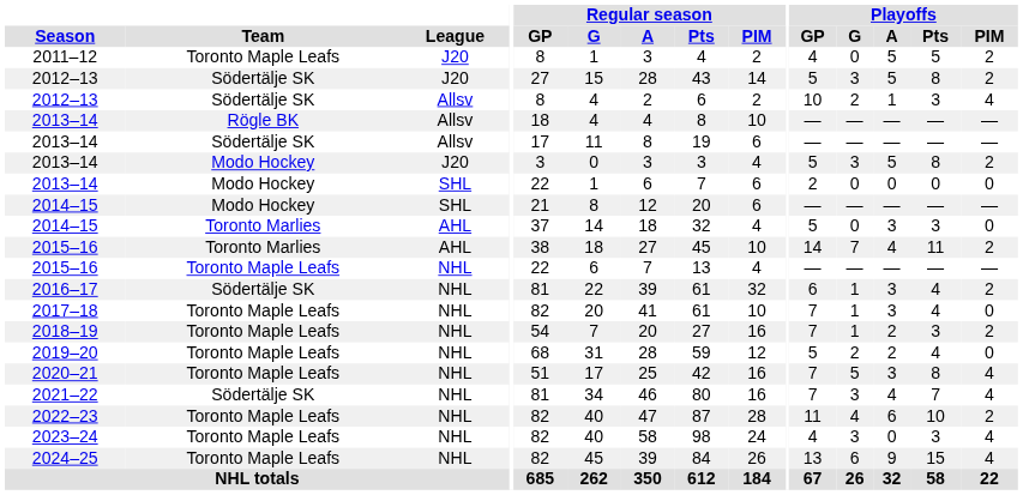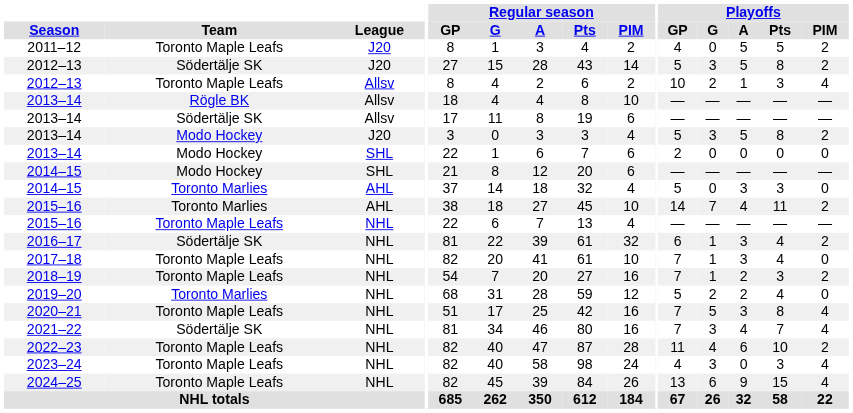 <table border="0" cellpadding="1" cellspacing="0" style="text-align:center; width:60em;">
 <tr bgcolor="#e0e0e0">
 <th colspan="3" bgcolor="#ffffff"></th>
 <th rowspan="107" bgcolor="#ffffff"></th>
 <th colspan="5"><a href='#'>Regular season</a></th>
 <th rowspan="107" bgcolor="#ffffff"></th>
 <th colspan="5"><a href='#'>Playoffs</a></th>
 </tr>
 <tr bgcolor="#e0e0e0">
 <th><a href='#'>Season</a></th>
 <th>Team</th>
 <th>League</th>
 <th>GP</th>
 <th><a href='#'>G</a></th>
 <th><a href='#'>A</a></th>
 <th><a href='#'>Pts</a></th>
 <th><a href='#'>PIM</a></th>
 <th>GP</th>
 <th>G</th>
 <th>A</th>
 <th>Pts</th>
 <th>PIM</th>
 </tr>
 <tr>
 <td>2011–12</td>
 <td>Toronto Maple Leafs</td>
 <td><a href='#'>J20</a></td>
 <td>8</td>
 <td>1</td>
 <td>3</td>
 <td>4</td>
 <td>2</td>
 <td>4</td>
 <td>0</td>
 <td>5</td>
 <td>5</td>
 <td>2</td>
 </tr>
 <tr bgcolor="#f0f0f0">
 <td>2012–13</td>
 <td>Södertälje SK</td>
 <td>J20</td>
 <td>27</td>
 <td>15</td>
 <td>28</td>
 <td>43</td>
 <td>14</td>
 <td>5</td>
 <td>3</td>
 <td>5</td>
 <td>8</td>
 <td>2</td>
 </tr>
 <tr>
 <td><a href='#'>2012–13</a></td>
-<td>Södertälje SK</td>
+<td>Toronto Maple Leafs</td>
 <td><a href='#'>Allsv</a></td>
 <td>8</td>
 <td>4</td>
 <td>2</td>
 <td>6</td>
 <td>2</td>
 <td>10</td>
 <td>2</td>
 <td>1</td>
 <td>3</td>
 <td>4</td>
 </tr>
 <tr bgcolor="#f0f0f0">
 <td><a href='#'>2013–14</a></td>
 <td><a href='#'>Rögle BK</a></td>
 <td>Allsv</td>
 <td>18</td>
 <td>4</td>
 <td>4</td>
 <td>8</td>
 <td>10</td>
 <td>—</td>
 <td>—</td>
 <td>—</td>
 <td>—</td>
 <td>—</td>
 </tr>
 <tr>
 <td>2013–14</td>
 <td>Södertälje SK</td>
 <td>Allsv</td>
 <td>17</td>
 <td>11</td>
 <td>8</td>
 <td>19</td>
 <td>6</td>
 <td>—</td>
 <td>—</td>
 <td>—</td>
 <td>—</td>
 <td>—</td>
 </tr>
 <tr bgcolor="#f0f0f0">
 <td>2013–14</td>
 <td><a href='#'>Modo Hockey</a></td>
 <td>J20</td>
 <td>3</td>
 <td>0</td>
 <td>3</td>
 <td>3</td>
 <td>4</td>
 <td>5</td>
 <td>3</td>
 <td>5</td>
 <td>8</td>
 <td>2</td>
 </tr>
 <tr>
 <td><a href='#'>2013–14</a></td>
 <td>Modo Hockey</td>
 <td><a href='#'>SHL</a></td>
 <td>22</td>
 <td>1</td>
 <td>6</td>
 <td>7</td>
 <td>6</td>
 <td>2</td>
 <td>0</td>
 <td>0</td>
 <td>0</td>
 <td>0</td>
 </tr>
 <tr bgcolor="#f0f0f0">
 <td><a href='#'>2014–15</a></td>
 <td>Modo Hockey</td>
 <td>SHL</td>
 <td>21</td>
 <td>8</td>
 <td>12</td>
 <td>20</td>
 <td>6</td>
 <td>—</td>
 <td>—</td>
 <td>—</td>
 <td>—</td>
 <td>—</td>
 </tr>
 <tr>
 <td><a href='#'>2014–15</a></td>
 <td><a href='#'>Toronto Marlies</a></td>
 <td><a href='#'>AHL</a></td>
 <td>37</td>
 <td>14</td>
 <td>18</td>
 <td>32</td>
 <td>4</td>
 <td>5</td>
 <td>0</td>
 <td>3</td>
 <td>3</td>
 <td>0</td>
 </tr>
 <tr bgcolor="#f0f0f0">
 <td><a href='#'>2015–16</a></td>
 <td>Toronto Marlies</td>
 <td>AHL</td>
 <td>38</td>
 <td>18</td>
 <td>27</td>
 <td>45</td>
 <td>10</td>
 <td>14</td>
 <td>7</td>
 <td>4</td>
 <td>11</td>
 <td>2</td>
 </tr>
 <tr>
 <td><a href='#'>2015–16</a></td>
 <td><a href='#'>Toronto Maple Leafs</a></td>
 <td><a href='#'>NHL</a></td>
 <td>22</td>
 <td>6</td>
 <td>7</td>
 <td>13</td>
 <td>4</td>
 <td>—</td>
 <td>—</td>
 <td>—</td>
 <td>—</td>
 <td>—</td>
 </tr>
 <tr bgcolor="#f0f0f0">
 <td><a href='#'>2016–17</a></td>
 <td>Södertälje SK</td>
 <td>NHL</td>
 <td>81</td>
 <td>22</td>
 <td>39</td>
 <td>61</td>
 <td>32</td>
 <td>6</td>
 <td>1</td>
 <td>3</td>
 <td>4</td>
 <td>2</td>
 </tr>
 <tr>
 <td><a href='#'>2017–18</a></td>
 <td>Toronto Maple Leafs</td>
 <td>NHL</td>
 <td>82</td>
 <td>20</td>
 <td>41</td>
 <td>61</td>
 <td>10</td>
 <td>7</td>
 <td>1</td>
 <td>3</td>
 <td>4</td>
 <td>0</td>
 </tr>
 <tr bgcolor="#f0f0f0">
 <td><a href='#'>2018–19</a></td>
 <td>Toronto Maple Leafs</td>
 <td>NHL</td>
 <td>54</td>
 <td>7</td>
 <td>20</td>
 <td>27</td>
 <td>16</td>
 <td>7</td>
 <td>1</td>
 <td>2</td>
 <td>3</td>
 <td>2</td>
 </tr>
 <tr>
 <td><a href='#'>2019–20</a></td>
-<td>Toronto Maple Leafs</td>
+<td><a href='#'>Toronto Marlies</a></td>
 <td>NHL</td>
 <td>68</td>
 <td>31</td>
 <td>28</td>
 <td>59</td>
 <td>12</td>
 <td>5</td>
 <td>2</td>
 <td>2</td>
 <td>4</td>
 <td>0</td>
 </tr>
 <tr bgcolor="#f0f0f0">
 <td><a href='#'>2020–21</a></td>
 <td>Toronto Maple Leafs</td>
 <td>NHL</td>
 <td>51</td>
 <td>17</td>
 <td>25</td>
 <td>42</td>
 <td>16</td>
 <td>7</td>
 <td>5</td>
 <td>3</td>
 <td>8</td>
 <td>4</td>
 </tr>
 <tr>
 <td><a href='#'>2021–22</a></td>
 <td>Södertälje SK</td>
 <td>NHL</td>
 <td>81</td>
 <td>34</td>
 <td>46</td>
 <td>80</td>
 <td>16</td>
 <td>7</td>
 <td>3</td>
 <td>4</td>
 <td>7</td>
 <td>4</td>
 </tr>
 <tr bgcolor="#f0f0f0">
 <td><a href='#'>2022–23</a></td>
 <td>Toronto Maple Leafs</td>
 <td>NHL</td>
 <td>82</td>
 <td>40</td>
 <td>47</td>
 <td>87</td>
 <td>28</td>
 <td>11</td>
 <td>4</td>
 <td>6</td>
 <td>10</td>
 <td>2</td>
 </tr>
 <tr>
 <td><a href='#'>2023–24</a></td>
 <td>Toronto Maple Leafs</td>
 <td>NHL</td>
 <td>82</td>
 <td>40</td>
 <td>58</td>
 <td>98</td>
 <td>24</td>
 <td>4</td>
 <td>3</td>
 <td>0</td>
 <td>3</td>
 <td>4</td>
 </tr>
 <tr bgcolor="#f0f0f0">
 <td><a href='#'>2024–25</a></td>
 <td>Toronto Maple Leafs</td>
 <td>NHL</td>
 <td>82</td>
 <td>45</td>
 <td>39</td>
 <td>84</td>
 <td>26</td>
 <td>13</td>
 <td>6</td>
 <td>9</td>
 <td>15</td>
 <td>4</td>
 </tr>
 <tr bgcolor="#e0e0e0">
 <th colspan="3">NHL totals</th>
 <th>685</th>
 <th>262</th>
 <th>350</th>
 <th>612</th>
 <th>184</th>
 <th>67</th>
 <th>26</th>
 <th>32</th>
 <th>58</th>
 <th>22</th>
 </tr>
 </table>
